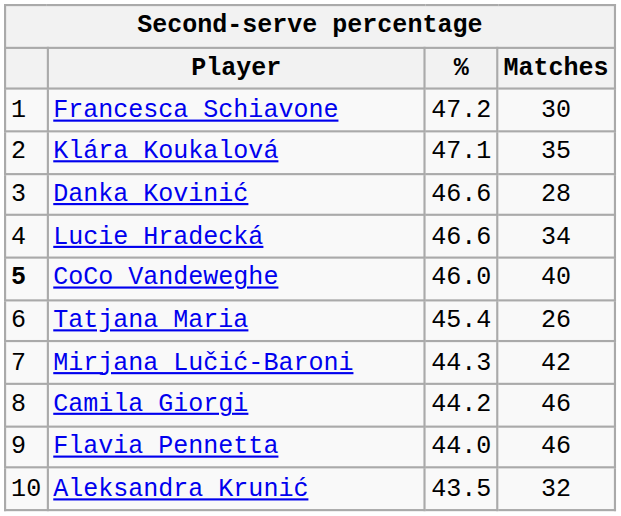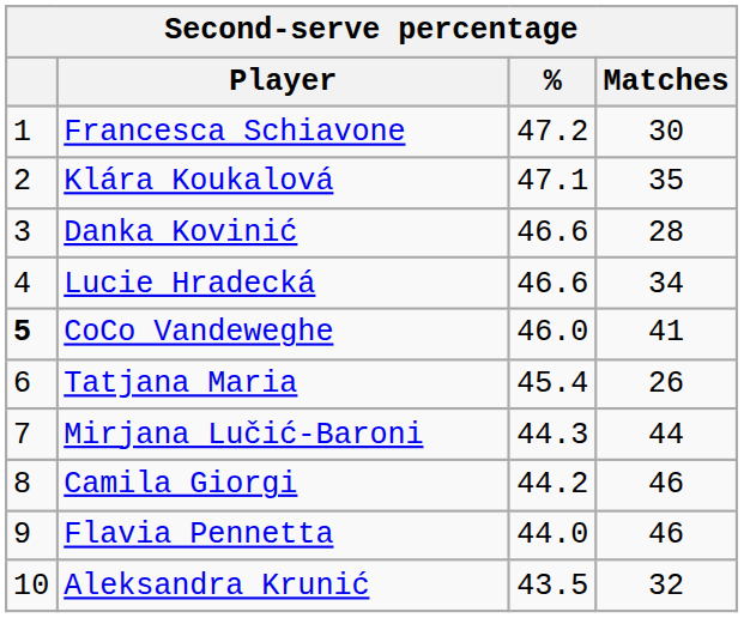 <table class="wikitable sortable" style=font-size:90%>
 <tr>
 <th colspan=4>Second-serve percentage</th>
 </tr>
 <tr>
 <th></th>
 <th width=171>Player</th>
 <th width=20>%</th>
 <th>Matches</th>
 </tr>
 <tr>
 <td>1</td>
 <td> <a href='#'>Francesca Schiavone</a></td>
 <td>47.2</td>
 <td align=center>30</td>
 </tr>
 <tr>
 <td>2</td>
 <td> <a href='#'>Klára Koukalová</a></td>
 <td>47.1</td>
 <td align=center>35</td>
 </tr>
 <tr>
 <td>3</td>
 <td> <a href='#'>Danka Kovinić</a></td>
 <td>46.6</td>
 <td align=center>28</td>
 </tr>
 <tr>
 <td>4</td>
 <td> <a href='#'>Lucie Hradecká</a></td>
 <td>46.6</td>
 <td align=center>34</td>
 </tr>
 <tr>
 <td><strong>5</strong></td>
 <td> <a href='#'>CoCo Vandeweghe</a></td>
 <td>46.0</td>
-<td align=center>40</td>
+<td align=center>41</td>
 </tr>
 <tr>
 <td>6</td>
 <td> <a href='#'>Tatjana Maria</a></td>
 <td>45.4</td>
 <td align=center>26</td>
 </tr>
 <tr>
 <td>7</td>
 <td> <a href='#'>Mirjana Lučić-Baroni</a></td>
 <td>44.3</td>
-<td align=center>42</td>
+<td align=center>44</td>
 </tr>
 <tr>
 <td>8</td>
 <td> <a href='#'>Camila Giorgi</a></td>
 <td>44.2</td>
 <td align=center>46</td>
 </tr>
 <tr>
 <td>9</td>
 <td> <a href='#'>Flavia Pennetta</a></td>
 <td>44.0</td>
 <td align=center>46</td>
 </tr>
 <tr>
 <td>10</td>
 <td> <a href='#'>Aleksandra Krunić</a></td>
 <td>43.5</td>
 <td align=center>32</td>
 </tr>
 </table>
